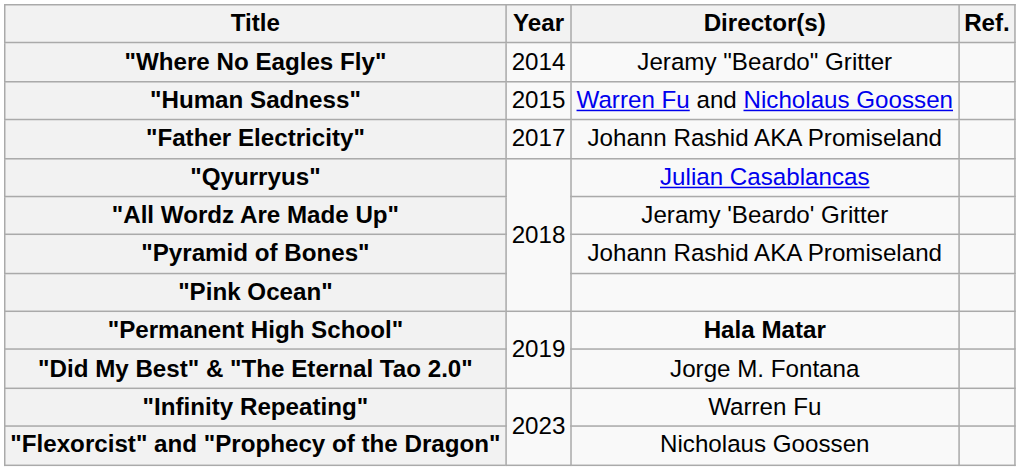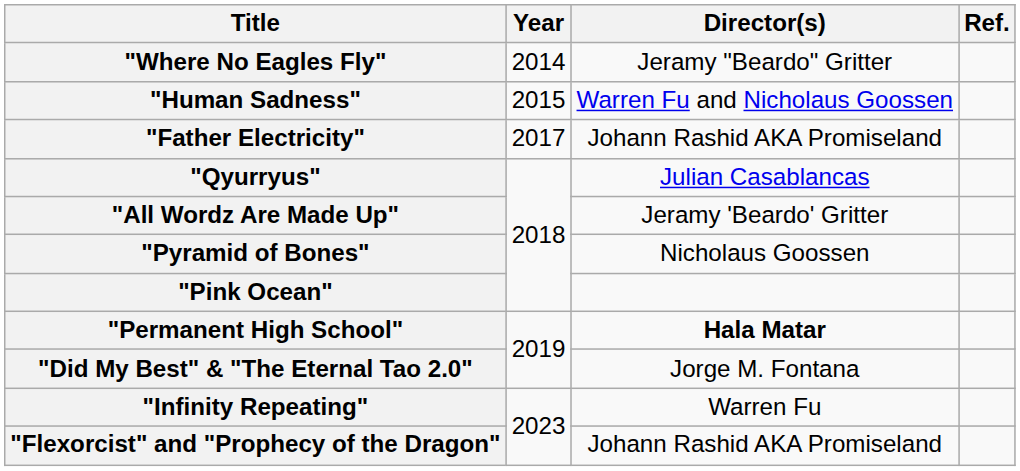 <table class="wikitable plainrowheaders" style="text-align:center">
 <tr>
 <th scope="col">Title</th>
 <th scope="col">Year</th>
 <th scope="col">Director(s)</th>
 <th scope="col">Ref.</th>
 </tr>
 <tr>
 <th scope="row">"Where No Eagles Fly"</th>
 <td>2014</td>
 <td>Jeramy "Beardo" Gritter</td>
 <td></td>
 </tr>
 <tr>
 <th scope="row">"Human Sadness"</th>
 <td>2015</td>
 <td><a href='#'>Warren Fu</a> and <a href='#'>Nicholaus Goossen</a></td>
 <td></td>
 </tr>
 <tr>
 <th scope="row">"Father Electricity"</th>
 <td>2017</td>
 <td>Johann Rashid AKA Promiseland</td>
 <td></td>
 </tr>
 <tr>
 <th scope="row">"Qyurryus"</th>
 <td rowspan="4">2018</td>
 <td><a href='#'>Julian Casablancas</a></td>
 <td></td>
 </tr>
 <tr>
 <th scope="row">"All Wordz Are Made Up"</th>
 <td>Jeramy 'Beardo' Gritter</td>
 <td></td>
 </tr>
 <tr>
 <th scope="row">"Pyramid of Bones"</th>
-<td>Johann Rashid AKA Promiseland</td>
+<td>Nicholaus Goossen</td>
 <td></td>
 </tr>
 <tr>
 <th scope="row">"Pink Ocean"</th>
 <td></td>
 <td></td>
 </tr>
 <tr>
 <th scope="row">"Permanent High School"</th>
 <td rowspan="2">2019</td>
 <td><strong>Hala Matar</strong></td>
 <td></td>
 </tr>
 <tr>
 <th scope="Row">"Did My Best" & "The Eternal Tao 2.0"</th>
 <td>Jorge M. Fontana</td>
 <td></td>
 </tr>
 <tr>
 <th scope="Row">"Infinity Repeating"</th>
 <td rowspan="2">2023</td>
 <td>Warren Fu</td>
 <td></td>
 </tr>
 <tr>
 <th scope="row">"Flexorcist" and "Prophecy of the Dragon"</th>
-<td>Nicholaus Goossen</td>
+<td>Johann Rashid AKA Promiseland</td>
 <td></td>
 </tr>
 </table>
